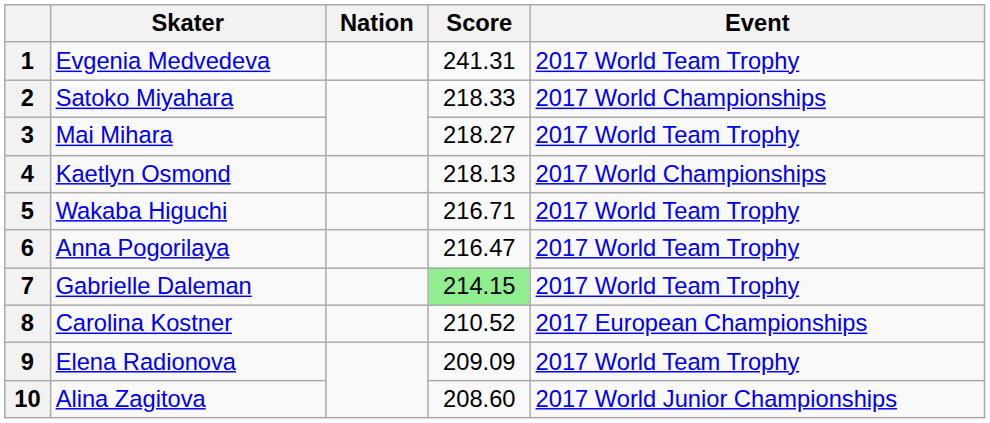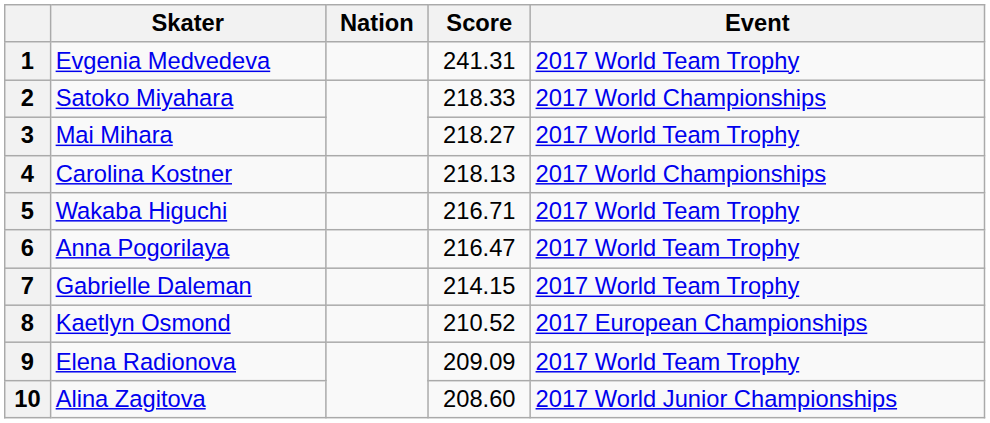 <table class="wikitable sortable" style="text-align:left; width:75%">
 <tr>
 <th scope="col"></th>
 <th scope="col">Skater</th>
 <th scope="col">Nation</th>
 <th scope="col">Score</th>
 <th scope="col">Event</th>
 </tr>
 <tr>
 <th scope="row">1</th>
 <td><a href='#'>Evgenia Medvedeva</a></td>
 <td></td>
 <td style="text-align:center;">241.31</td>
 <td><a href='#'>2017 World Team Trophy</a></td>
 </tr>
 <tr>
 <th scope="row">2</th>
 <td><a href='#'>Satoko Miyahara</a></td>
 <td rowspan="2"></td>
 <td style="text-align:center;">218.33</td>
 <td><a href='#'>2017 World Championships</a></td>
 </tr>
 <tr>
 <th scope="row">3</th>
 <td><a href='#'>Mai Mihara</a></td>
 <td style="text-align:center;">218.27</td>
 <td><a href='#'>2017 World Team Trophy</a></td>
 </tr>
 <tr>
 <th scope="row">4</th>
-<td><a href='#'>Kaetlyn Osmond</a></td>
+<td><a href='#'>Carolina Kostner</a></td>
 <td></td>
 <td style="text-align:center;">218.13</td>
 <td><a href='#'>2017 World Championships</a></td>
 </tr>
 <tr>
 <th scope="row">5</th>
 <td><a href='#'>Wakaba Higuchi</a></td>
 <td></td>
 <td style="text-align:center;">216.71</td>
 <td><a href='#'>2017 World Team Trophy</a></td>
 </tr>
 <tr>
 <th scope="row">6</th>
 <td><a href='#'>Anna Pogorilaya</a></td>
 <td></td>
 <td style="text-align:center;">216.47</td>
 <td><a href='#'>2017 World Team Trophy</a></td>
 </tr>
 <tr>
 <th scope="row">7</th>
 <td><a href='#'>Gabrielle Daleman</a></td>
 <td></td>
-<td style="background: lightgreen; text-align:center;">214.15</td>
+<td style="text-align:center;">214.15</td>
 <td><a href='#'>2017 World Team Trophy</a></td>
 </tr>
 <tr>
 <th scope="row">8</th>
-<td><a href='#'>Carolina Kostner</a></td>
+<td><a href='#'>Kaetlyn Osmond</a></td>
 <td></td>
 <td style="text-align:center;">210.52</td>
 <td><a href='#'>2017 European Championships</a></td>
 </tr>
 <tr>
 <th scope="row">9</th>
 <td><a href='#'>Elena Radionova</a></td>
 <td rowspan="2"></td>
 <td style="text-align:center;">209.09</td>
 <td><a href='#'>2017 World Team Trophy</a></td>
 </tr>
 <tr>
 <th scope="row">10</th>
 <td><a href='#'>Alina Zagitova</a></td>
 <td style="text-align:center;">208.60</td>
 <td><a href='#'>2017 World Junior Championships</a></td>
 </tr>
 </table>
